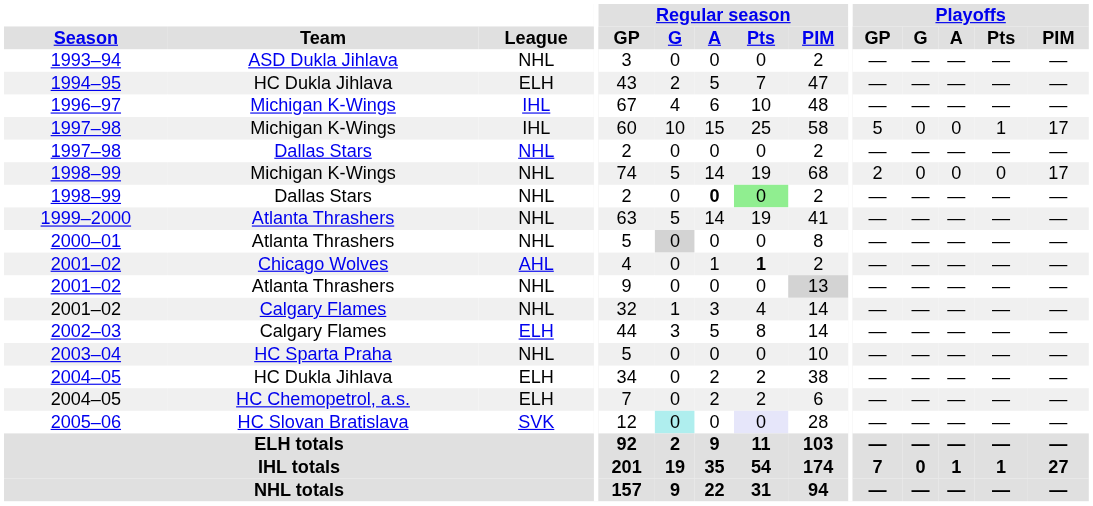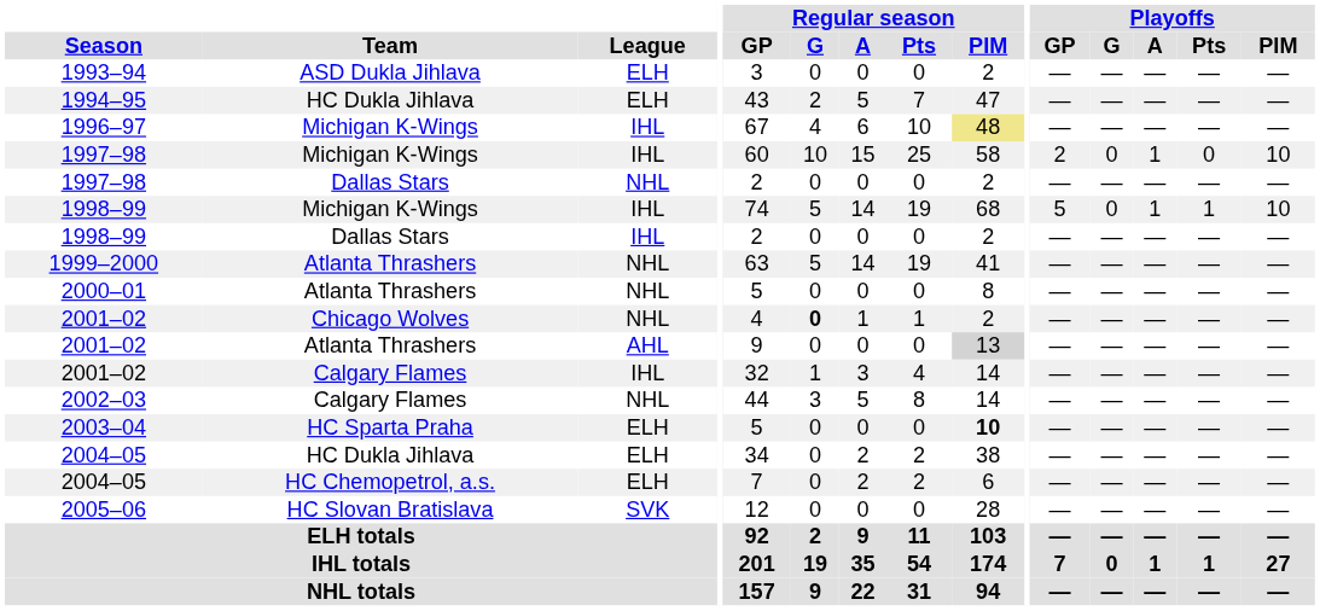 <table border="0" cellpadding="1" cellspacing="0" style="text-align:center; width:60em">
 <tr bgcolor="#e0e0e0">
 <th colspan="3" bgcolor="#ffffff"></th>
 <th rowspan="99" bgcolor="#ffffff"></th>
 <th colspan="5"><a href='#'>Regular season</a></th>
 <th rowspan="99" bgcolor="#ffffff"></th>
 <th colspan="5"><a href='#'>Playoffs</a></th>
 </tr>
 <tr bgcolor="#e0e0e0">
 <th><a href='#'>Season</a></th>
 <th>Team</th>
 <th>League</th>
 <th>GP</th>
 <th><a href='#'>G</a></th>
 <th><a href='#'>A</a></th>
 <th><a href='#'>Pts</a></th>
 <th><a href='#'>PIM</a></th>
 <th>GP</th>
 <th>G</th>
 <th>A</th>
 <th>Pts</th>
 <th>PIM</th>
 </tr>
 <tr>
 <td><a href='#'>1993–94</a></td>
 <td><a href='#'>ASD Dukla Jihlava</a></td>
-<td>NHL</td>
+<td><a href='#'>ELH</a></td>
 <td>3</td>
 <td>0</td>
 <td>0</td>
 <td>0</td>
 <td>2</td>
 <td>—</td>
 <td>—</td>
 <td>—</td>
 <td>—</td>
 <td>—</td>
 </tr>
 <tr bgcolor="#f0f0f0">
 <td><a href='#'>1994–95</a></td>
 <td>HC Dukla Jihlava</td>
 <td>ELH</td>
 <td>43</td>
 <td>2</td>
 <td>5</td>
 <td>7</td>
 <td>47</td>
 <td>—</td>
 <td>—</td>
 <td>—</td>
 <td>—</td>
 <td>—</td>
 </tr>
 <tr>
 <td><a href='#'>1996–97</a></td>
 <td><a href='#'>Michigan K-Wings</a></td>
 <td><a href='#'>IHL</a></td>
 <td>67</td>
 <td>4</td>
 <td>6</td>
 <td>10</td>
-<td>48</td>
+<td style="background: khaki;">48</td>
 <td>—</td>
 <td>—</td>
 <td>—</td>
 <td>—</td>
 <td>—</td>
 </tr>
 <tr bgcolor="#f0f0f0">
 <td><a href='#'>1997–98</a></td>
 <td>Michigan K-Wings</td>
 <td>IHL</td>
 <td>60</td>
 <td>10</td>
 <td>15</td>
 <td>25</td>
 <td>58</td>
-<td>5</td>
-<td>0</td>
+<td>2</td>
 <td>0</td>
 <td>1</td>
-<td>17</td>
+<td>0</td>
+<td>10</td>
 </tr>
 <tr>
 <td><a href='#'>1997–98</a></td>
 <td><a href='#'>Dallas Stars</a></td>
 <td><a href='#'>NHL</a></td>
 <td>2</td>
 <td>0</td>
 <td>0</td>
 <td>0</td>
 <td>2</td>
 <td>—</td>
 <td>—</td>
 <td>—</td>
 <td>—</td>
 <td>—</td>
 </tr>
 <tr bgcolor="#f0f0f0">
 <td><a href='#'>1998–99</a></td>
 <td>Michigan K-Wings</td>
-<td>NHL</td>
+<td>IHL</td>
 <td>74</td>
 <td>5</td>
 <td>14</td>
 <td>19</td>
 <td>68</td>
+<td>5</td>
+<td>0</td>
+<td>1</td>
+<td>1</td>
+<td>10</td>
+</tr>
+<tr>
+<td><a href='#'>1998–99</a></td>
+<td>Dallas Stars</td>
+<td><a href='#'>IHL</a></td>
 <td>2</td>
 <td>0</td>
 <td>0</td>
 <td>0</td>
-<td>17</td>
-</tr>
-<tr>
-<td><a href='#'>1998–99</a></td>
-<td>Dallas Stars</td>
-<td>NHL</td>
-<td>2</td>
-<td>0</td>
-<td><strong>0</strong></td>
-<td style="background: lightgreen;">0</td>
 <td>2</td>
 <td>—</td>
 <td>—</td>
 <td>—</td>
 <td>—</td>
 <td>—</td>
 </tr>
 <tr bgcolor="#f0f0f0">
 <td><a href='#'>1999–2000</a></td>
 <td><a href='#'>Atlanta Thrashers</a></td>
 <td>NHL</td>
 <td>63</td>
 <td>5</td>
 <td>14</td>
 <td>19</td>
 <td>41</td>
 <td>—</td>
 <td>—</td>
 <td>—</td>
 <td>—</td>
 <td>—</td>
 </tr>
 <tr>
 <td><a href='#'>2000–01</a></td>
 <td>Atlanta Thrashers</td>
 <td>NHL</td>
 <td>5</td>
-<td style="background: lightgrey;">0</td>
+<td>0</td>
 <td>0</td>
 <td>0</td>
 <td>8</td>
 <td>—</td>
 <td>—</td>
 <td>—</td>
 <td>—</td>
 <td>—</td>
 </tr>
 <tr bgcolor="#f0f0f0">
 <td><a href='#'>2001–02</a></td>
 <td><a href='#'>Chicago Wolves</a></td>
-<td><a href='#'>AHL</a></td>
+<td>NHL</td>
 <td>4</td>
-<td>0</td>
+<td><strong>0</strong></td>
 <td>1</td>
-<td><strong>1</strong></td>
+<td>1</td>
 <td>2</td>
 <td>—</td>
 <td>—</td>
 <td>—</td>
 <td>—</td>
 <td>—</td>
 </tr>
 <tr>
 <td><a href='#'>2001–02</a></td>
 <td>Atlanta Thrashers</td>
-<td>NHL</td>
+<td><a href='#'>AHL</a></td>
 <td>9</td>
 <td>0</td>
 <td>0</td>
 <td>0</td>
 <td style="background: lightgrey;">13</td>
 <td>—</td>
 <td>—</td>
 <td>—</td>
 <td>—</td>
 <td>—</td>
 </tr>
 <tr bgcolor="#f0f0f0">
 <td>2001–02</td>
 <td><a href='#'>Calgary Flames</a></td>
-<td>NHL</td>
+<td>IHL</td>
 <td>32</td>
 <td>1</td>
 <td>3</td>
 <td>4</td>
 <td>14</td>
 <td>—</td>
 <td>—</td>
 <td>—</td>
 <td>—</td>
 <td>—</td>
 </tr>
 <tr>
 <td><a href='#'>2002–03</a></td>
 <td>Calgary Flames</td>
-<td><a href='#'>ELH</a></td>
+<td>NHL</td>
 <td>44</td>
 <td>3</td>
 <td>5</td>
 <td>8</td>
 <td>14</td>
 <td>—</td>
 <td>—</td>
 <td>—</td>
 <td>—</td>
 <td>—</td>
 </tr>
 <tr bgcolor="#f0f0f0">
 <td><a href='#'>2003–04</a></td>
 <td><a href='#'>HC Sparta Praha</a></td>
-<td>NHL</td>
+<td>ELH</td>
 <td>5</td>
 <td>0</td>
 <td>0</td>
 <td>0</td>
-<td>10</td>
+<td><strong>10</strong></td>
 <td>—</td>
 <td>—</td>
 <td>—</td>
 <td>—</td>
 <td>—</td>
 </tr>
 <tr>
 <td><a href='#'>2004–05</a></td>
 <td>HC Dukla Jihlava</td>
 <td>ELH</td>
 <td>34</td>
 <td>0</td>
 <td>2</td>
 <td>2</td>
 <td>38</td>
 <td>—</td>
 <td>—</td>
 <td>—</td>
 <td>—</td>
 <td>—</td>
 </tr>
 <tr bgcolor="#f0f0f0">
 <td>2004–05</td>
 <td><a href='#'>HC Chemopetrol, a.s.</a></td>
 <td>ELH</td>
 <td>7</td>
 <td>0</td>
 <td>2</td>
 <td>2</td>
 <td>6</td>
 <td>—</td>
 <td>—</td>
 <td>—</td>
 <td>—</td>
 <td>—</td>
 </tr>
 <tr>
 <td><a href='#'>2005–06</a></td>
 <td><a href='#'>HC Slovan Bratislava</a></td>
 <td><a href='#'>SVK</a></td>
 <td>12</td>
-<td style="background: paleturquoise;">0</td>
 <td>0</td>
-<td style="background: lavender;">0</td>
+<td>0</td>
+<td>0</td>
 <td>28</td>
 <td>—</td>
 <td>—</td>
 <td>—</td>
 <td>—</td>
 <td>—</td>
 </tr>
 <tr bgcolor="#e0e0e0">
 <th colspan="3">ELH totals</th>
 <th>92</th>
 <th>2</th>
 <th>9</th>
 <th>11</th>
 <th>103</th>
 <th>—</th>
 <th>—</th>
 <th>—</th>
 <th>—</th>
 <th>—</th>
 </tr>
 <tr bgcolor="#e0e0e0">
 <th colspan="3">IHL totals</th>
 <th>201</th>
 <th>19</th>
 <th>35</th>
 <th>54</th>
 <th>174</th>
 <th>7</th>
 <th>0</th>
 <th>1</th>
 <th>1</th>
 <th>27</th>
 </tr>
 <tr bgcolor="#e0e0e0">
 <th colspan="3">NHL totals</th>
 <th>157</th>
 <th>9</th>
 <th>22</th>
 <th>31</th>
 <th>94</th>
 <th>—</th>
 <th>—</th>
 <th>—</th>
 <th>—</th>
 <th>—</th>
 </tr>
 </table>
